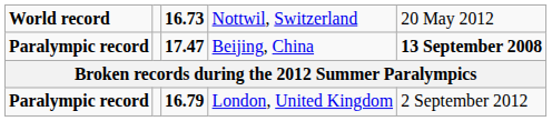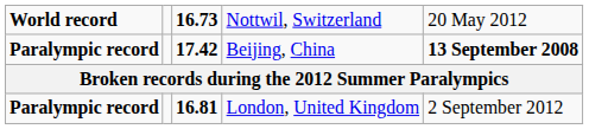 <table class="wikitable">
 <tr>
 <td><strong>World record</strong></td>
 <td></td>
 <td><strong>16.73</strong></td>
 <td><a href='#'>Nottwil</a>, <a href='#'>Switzerland</a></td>
 <td>20 May 2012</td>
 </tr>
 <tr>
 <td><strong>Paralympic record</strong></td>
 <td></td>
-<td><strong>17.47</strong></td>
+<td><strong>17.42</strong></td>
 <td><a href='#'>Beijing</a>, <a href='#'>China</a></td>
 <td><strong>13 September 2008</strong></td>
 </tr>
 <tr>
 <th colspan="5">Broken records during the 2012 Summer Paralympics</th>
 </tr>
 <tr>
 <td><strong>Paralympic record</strong></td>
 <td></td>
-<td><strong>16.79</strong></td>
+<td><strong>16.81</strong></td>
 <td><a href='#'>London</a>, <a href='#'>United Kingdom</a></td>
 <td>2 September 2012</td>
 </tr>
 </table>
